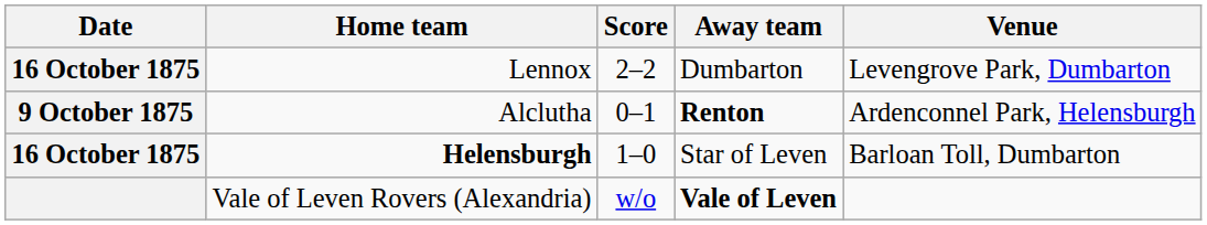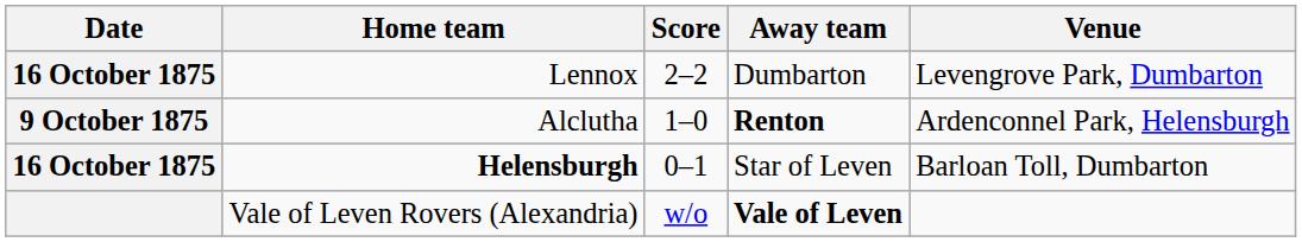 <table class="wikitable football-result-list" style="max-width: 80em; text-align: center">
 <tr>
 <th scope="col">Date</th>
 <th scope="col">Home team</th>
 <th scope="col">Score</th>
 <th scope="col">Away team</th>
 <th scope="col">Venue</th>
 </tr>
 <tr>
 <th scope="row">16 October 1875</th>
 <td align=right>Lennox</td>
 <td>2–2</td>
 <td align=left>Dumbarton</td>
 <td align=left>Levengrove Park, <a href='#'>Dumbarton</a></td>
 </tr>
 <tr>
 <th scope="row">9 October 1875</th>
 <td align=right>Alclutha</td>
-<td>0–1</td>
+<td>1–0</td>
 <td align=left><strong>Renton</strong></td>
 <td align=left>Ardenconnel Park, <a href='#'>Helensburgh</a></td>
 </tr>
 <tr>
 <th scope="row">16 October 1875</th>
 <td align=right><strong>Helensburgh</strong></td>
-<td>1–0</td>
+<td>0–1</td>
 <td align=left>Star of Leven</td>
 <td align=left>Barloan Toll, Dumbarton</td>
 </tr>
 <tr>
 <th scope="row"></th>
 <td align=right>Vale of Leven Rovers (Alexandria)</td>
 <td><a href='#'>w/o</a></td>
 <td align=left><strong>Vale of Leven</strong></td>
 <td></td>
 </tr>
 </table>
